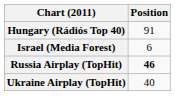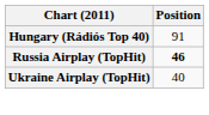 <table class="wikitable sortable plainrowheaders" style="text-align:center">
 <tr>
 <th scope="col">Chart (2011)</th>
 <th scope="col">Position</th>
 </tr>
 <tr>
 <th scope="row">Hungary (Rádiós Top 40)</th>
 <td>91</td>
 </tr>
 <tr>
-<th scope="row">Israel (Media Forest)</th>
-<td>6</td>
-</tr>
-<tr>
 <th scope="row">Russia Airplay (TopHit)</th>
 <td><strong>46</strong></td>
 </tr>
 <tr>
 <th scope="row">Ukraine Airplay (TopHit)</th>
 <td>40</td>
 </tr>
 </table>
